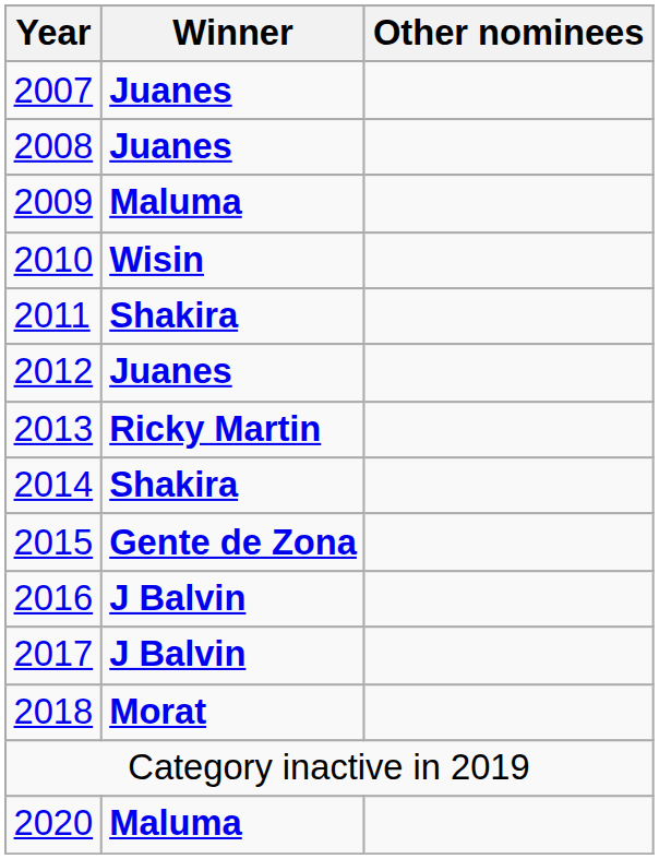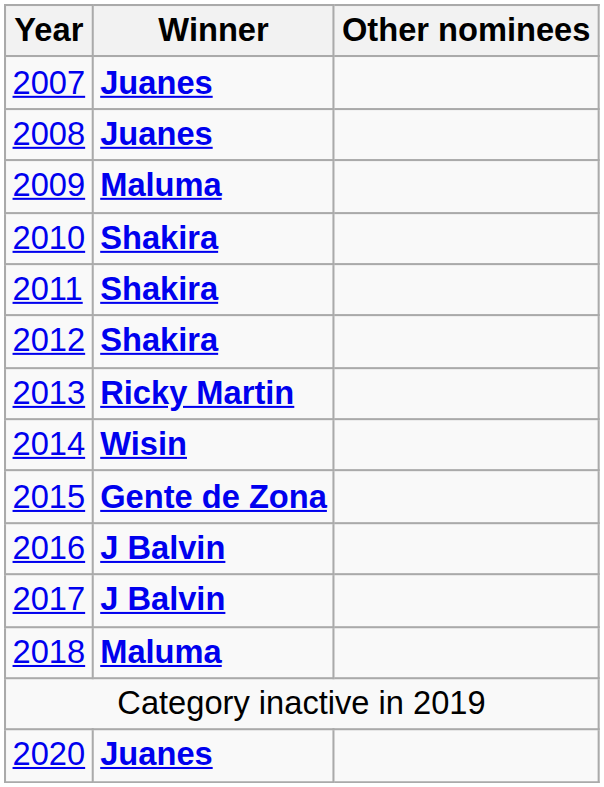 <table class="wikitable">
 <tr>
 <th>Year</th>
 <th>Winner</th>
 <th>Other nominees</th>
 </tr>
 <tr>
 <td><a href='#'>2007</a></td>
 <td> <strong><a href='#'>Juanes</a></strong></td>
 <td></td>
 </tr>
 <tr>
 <td><a href='#'>2008</a></td>
 <td> <strong><a href='#'>Juanes</a></strong></td>
 <td></td>
 </tr>
 <tr>
 <td><a href='#'>2009</a></td>
 <td><strong> <a href='#'>Maluma</a></strong></td>
 <td></td>
 </tr>
 <tr>
 <td><a href='#'>2010</a></td>
-<td> <strong><a href='#'>Wisin</a></strong></td>
+<td> <strong><a href='#'>Shakira</a></strong></td>
 <td></td>
 </tr>
 <tr>
 <td><a href='#'>2011</a></td>
 <td> <strong><a href='#'>Shakira</a></strong></td>
 <td></td>
 </tr>
 <tr>
 <td><a href='#'>2012</a></td>
-<td> <strong><a href='#'>Juanes</a></strong></td>
+<td> <strong><a href='#'>Shakira</a></strong></td>
 <td></td>
 </tr>
 <tr>
 <td><a href='#'>2013</a></td>
 <td> <strong><a href='#'>Ricky Martin</a></strong></td>
 <td></td>
 </tr>
 <tr>
 <td><a href='#'>2014</a></td>
-<td> <strong><a href='#'>Shakira</a></strong></td>
+<td> <strong><a href='#'>Wisin</a></strong></td>
 <td></td>
 </tr>
 <tr>
 <td><a href='#'>2015</a></td>
 <td> <strong><a href='#'>Gente de Zona</a></strong></td>
 <td></td>
 </tr>
 <tr>
 <td><a href='#'>2016</a></td>
 <td> <strong><a href='#'>J Balvin</a></strong></td>
 <td></td>
 </tr>
 <tr>
 <td><a href='#'>2017</a></td>
 <td> <strong><a href='#'>J Balvin</a></strong></td>
 <td></td>
 </tr>
 <tr>
 <td><a href='#'>2018</a></td>
-<td> <strong><a href='#'>Morat</a></strong></td>
+<td><strong> <a href='#'>Maluma</a></strong></td>
 <td></td>
 </tr>
 <tr>
 <td colspan=3 align=center>Category inactive in 2019</td>
 </tr>
 <tr>
 <td><a href='#'>2020</a></td>
-<td><strong> <a href='#'>Maluma</a></strong></td>
+<td> <strong><a href='#'>Juanes</a></strong></td>
 <td></td>
 </tr>
 </table>
